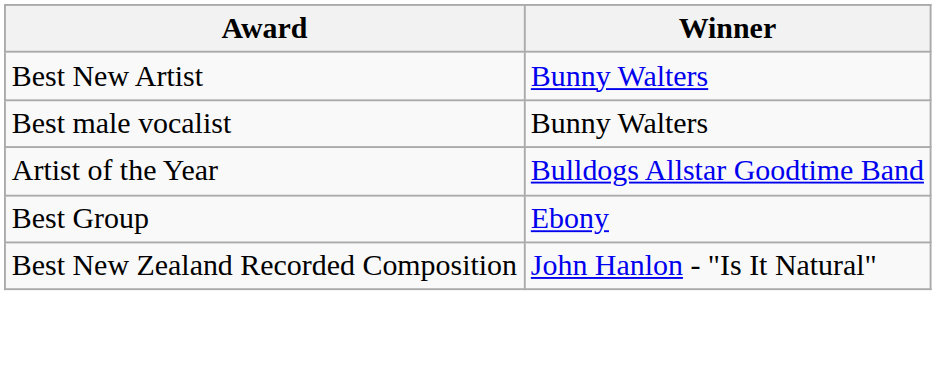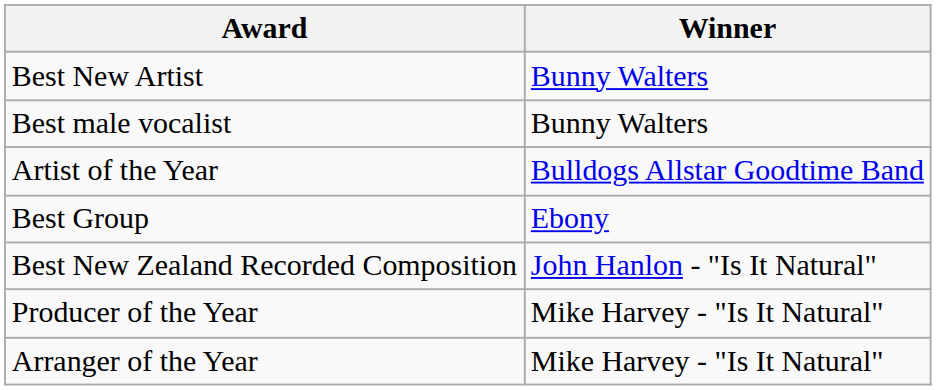 <table class="wikitable">
 <tr>
 <th>Award</th>
 <th>Winner</th>
 </tr>
 <tr>
 <td>Best New Artist</td>
 <td><a href='#'>Bunny Walters</a></td>
 </tr>
 <tr>
 <td>Best male vocalist</td>
 <td>Bunny Walters</td>
 </tr>
 <tr>
 <td>Artist of the Year</td>
 <td><a href='#'>Bulldogs Allstar Goodtime Band</a></td>
 </tr>
 <tr>
 <td>Best Group</td>
 <td><a href='#'>Ebony</a></td>
 </tr>
 <tr>
 <td>Best New Zealand Recorded Composition</td>
 <td><a href='#'>John Hanlon</a> - "Is It Natural"</td>
 </tr>
+<tr>
+<td>Producer of the Year</td>
+<td>Mike Harvey - "Is It Natural"</td>
+</tr>
+<tr>
+<td>Arranger of the Year</td>
+<td>Mike Harvey - "Is It Natural"</td>
+</tr>
 </table>
